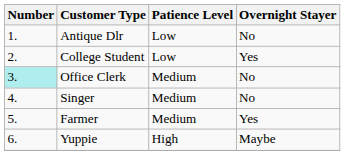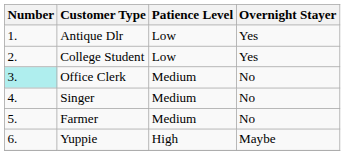 <table class="wikitable sortable">
 <tr>
 <th>Number</th>
 <th>Customer Type</th>
 <th>Patience Level</th>
 <th>Overnight Stayer</th>
 </tr>
 <tr>
 <td>1.</td>
 <td>Antique Dlr</td>
 <td>Low</td>
-<td>No</td>
+<td>Yes</td>
 </tr>
 <tr>
 <td>2.</td>
 <td>College Student</td>
 <td>Low</td>
 <td>Yes</td>
 </tr>
 <tr>
 <td style="background: paleturquoise;">3.</td>
 <td>Office Clerk</td>
 <td>Medium</td>
 <td>No</td>
 </tr>
 <tr>
 <td>4.</td>
 <td>Singer</td>
 <td>Medium</td>
 <td>No</td>
 </tr>
 <tr>
 <td>5.</td>
 <td>Farmer</td>
 <td>Medium</td>
-<td>Yes</td>
+<td>No</td>
 </tr>
 <tr>
 <td>6.</td>
 <td>Yuppie</td>
 <td>High</td>
 <td>Maybe</td>
 </tr>
 <tr>
 </tr>
 </table>
